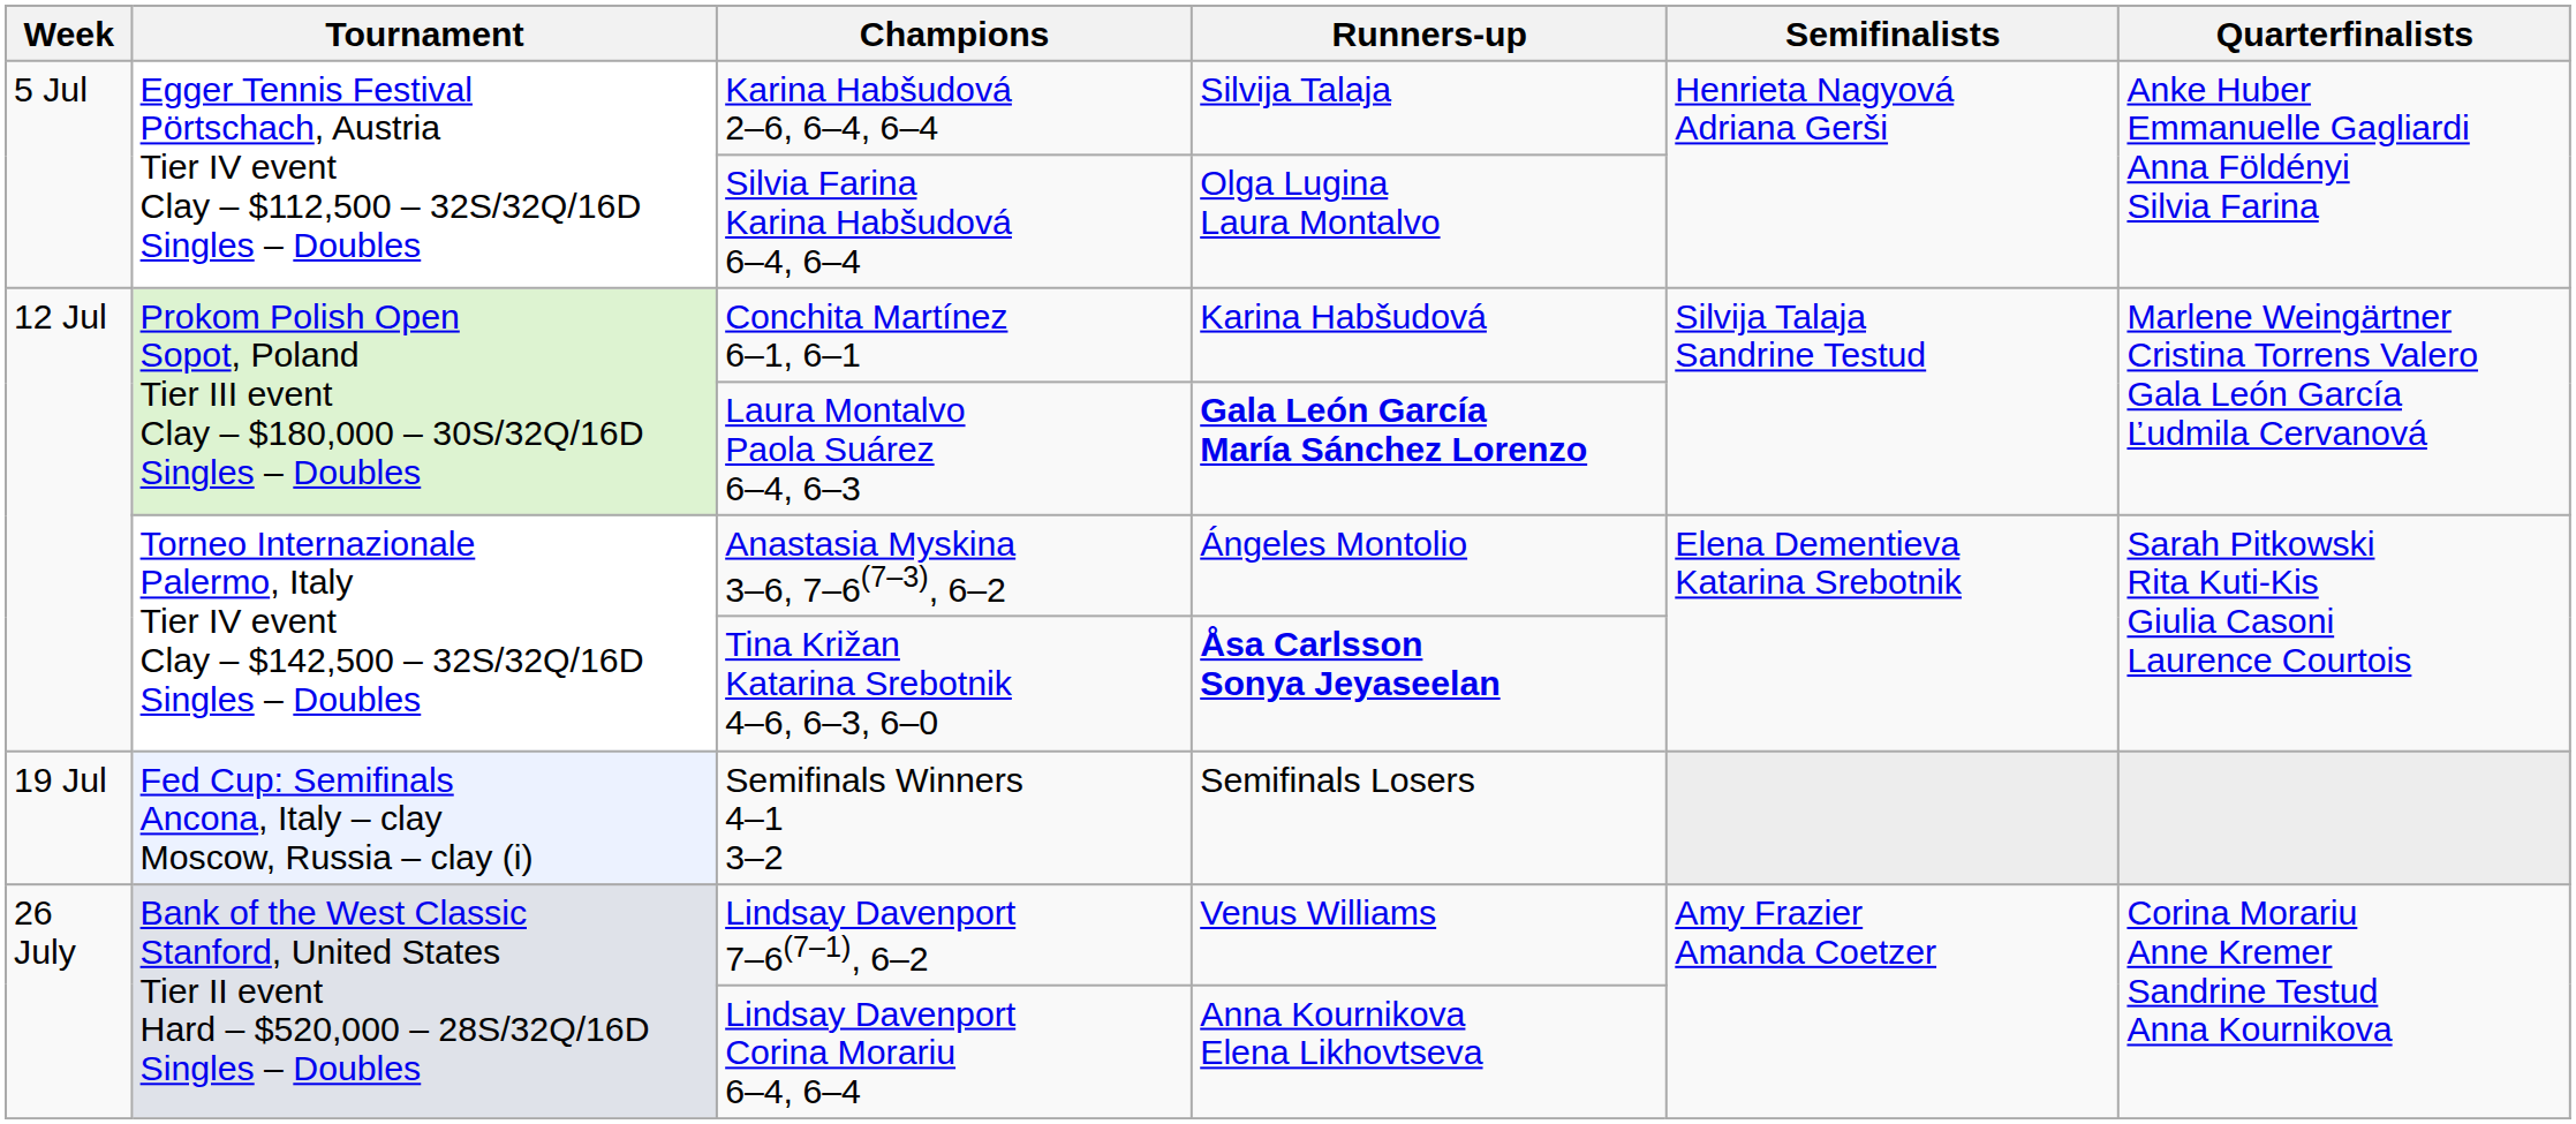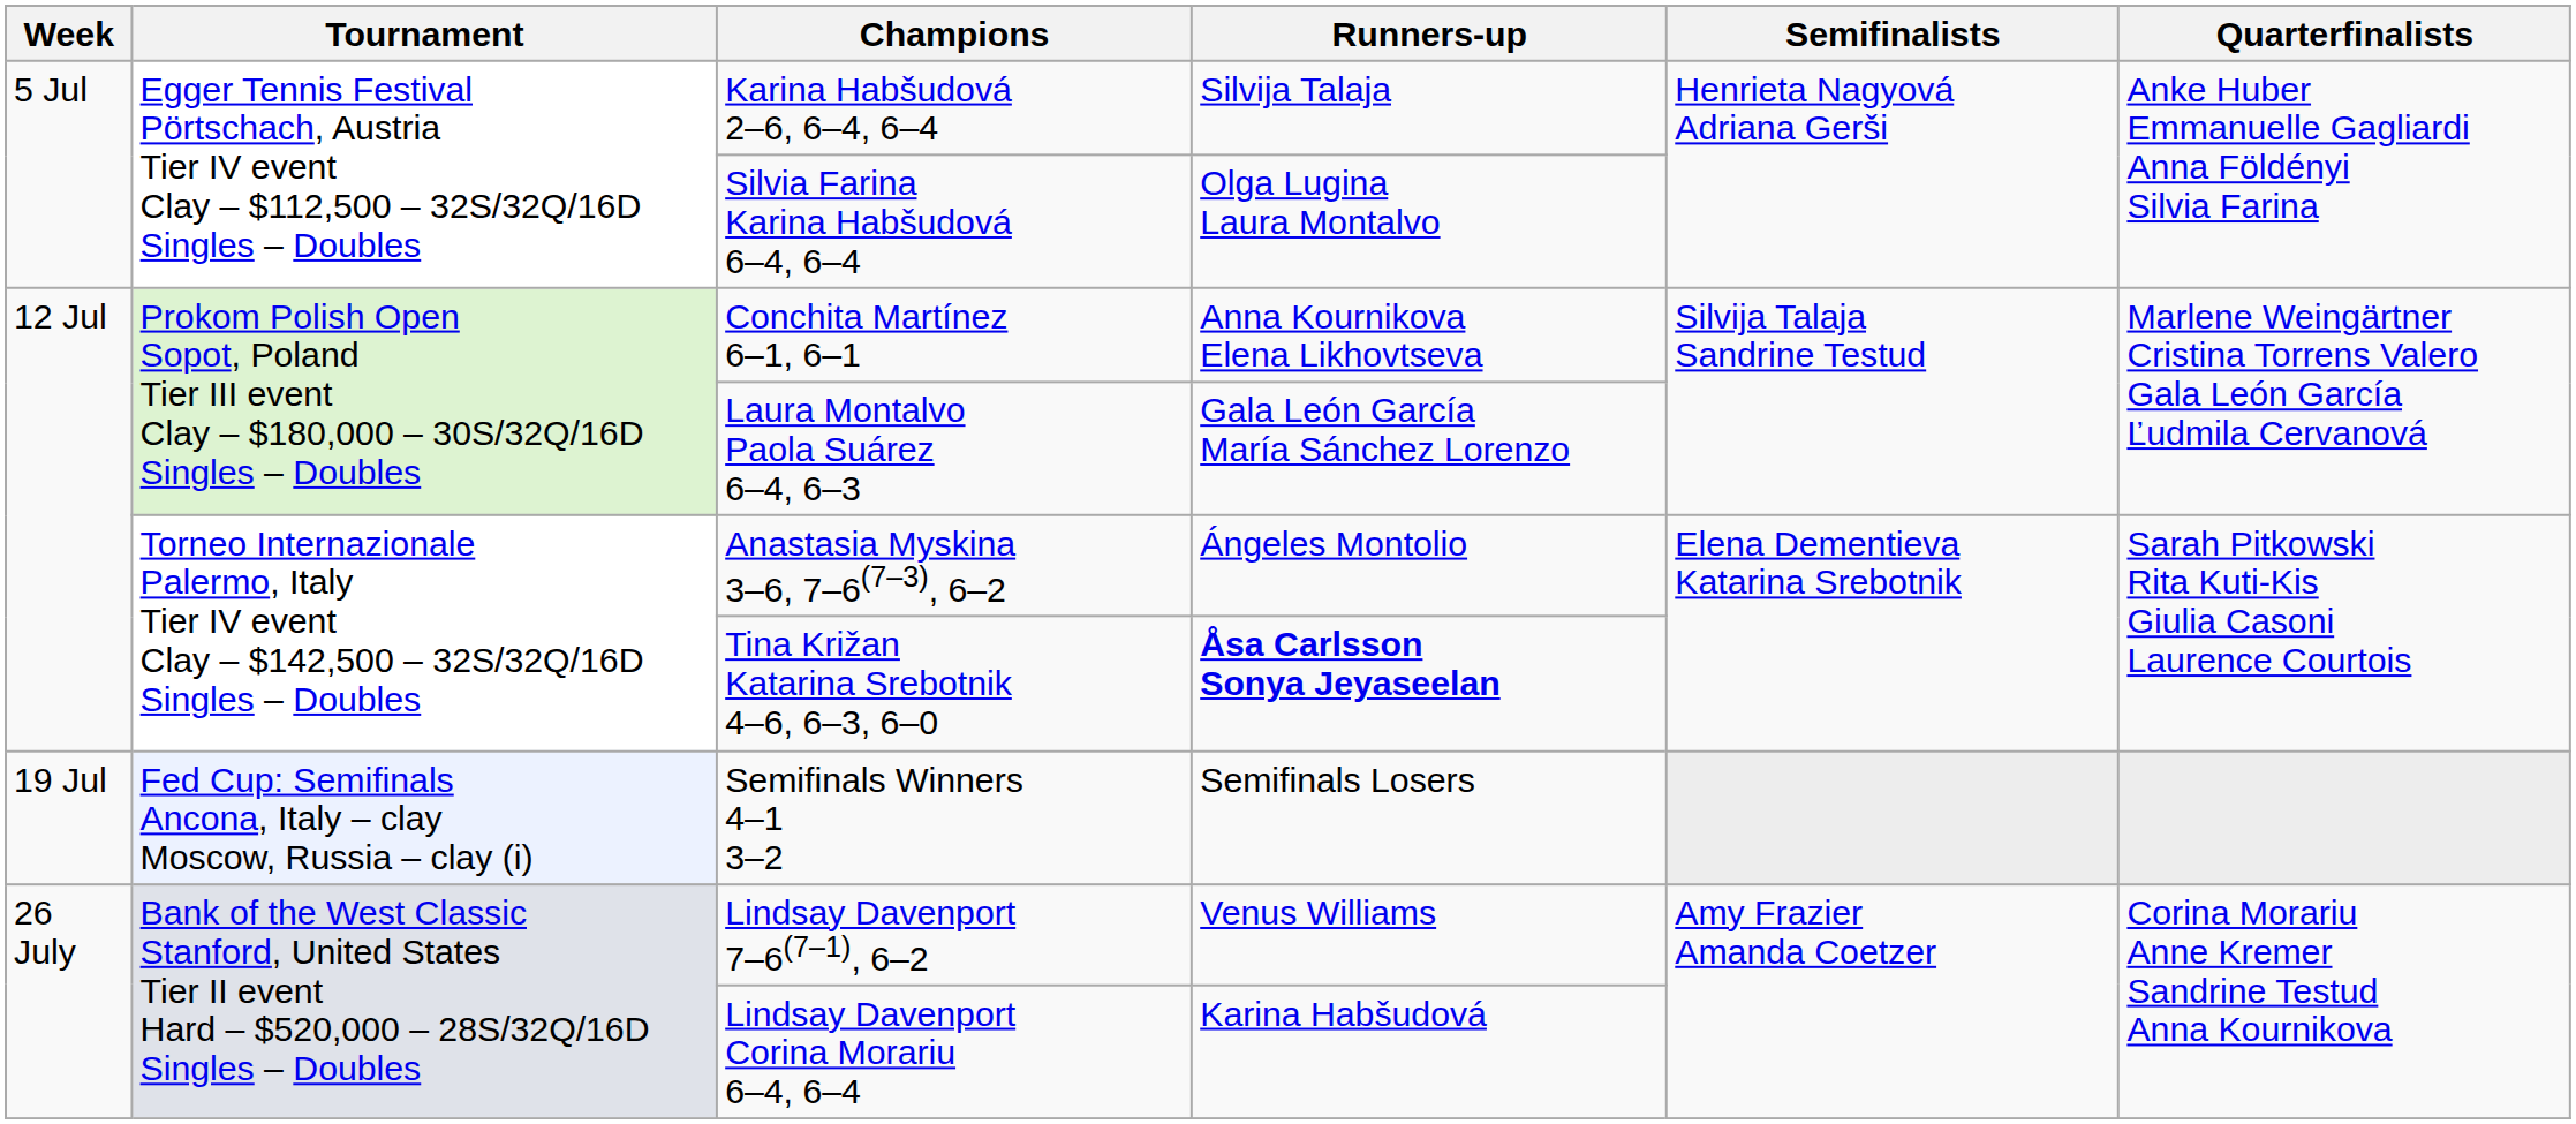 <table class=wikitable style=font-size:95%>
 <tr>
 <th style="width:48px;">Week</th>
 <th style="width:248px;">Tournament</th>
 <th style="width:200px;">Champions</th>
 <th style="width:200px;">Runners-up</th>
 <th style="width:190px;">Semifinalists</th>
 <th style="width:190px;">Quarterfinalists</th>
 </tr>
 <tr valign="top">
 <td rowspan=2>5 Jul</td>
 <td bgcolor=#FFFFFF rowspan=2><a href='#'>Egger Tennis Festival</a><br>  <a href='#'>Pörtschach</a>, Austria <br>Tier IV event <br> Clay – $112,500 – 32S/32Q/16D<br><a href='#'>Singles</a> – <a href='#'>Doubles</a></td>
 <td> <a href='#'>Karina Habšudová</a> <br> 2–6, 6–4, 6–4</td>
 <td> <a href='#'>Silvija Talaja</a></td>
 <td rowspan=2> <a href='#'>Henrieta Nagyová</a><br> <a href='#'>Adriana Gerši</a></td>
 <td rowspan=2> <a href='#'>Anke Huber</a>  <br>  <a href='#'>Emmanuelle Gagliardi</a> <br> <a href='#'>Anna Földényi</a><br>   <a href='#'>Silvia Farina</a></td>
 </tr>
 <tr valign="top">
 <td> <a href='#'>Silvia Farina</a> <br>  <a href='#'>Karina Habšudová</a><br>6–4, 6–4</td>
 <td> <a href='#'>Olga Lugina</a> <br>  <a href='#'>Laura Montalvo</a></td>
 </tr>
 <tr valign="top">
 <td rowspan=4>12 Jul</td>
 <td bgcolor=#DDF3D1 rowspan=2><a href='#'>Prokom Polish Open</a><br> <a href='#'>Sopot</a>, Poland <br>Tier III event <br> Clay – $180,000 – 30S/32Q/16D<br><a href='#'>Singles</a> – <a href='#'>Doubles</a></td>
 <td> <a href='#'>Conchita Martínez</a> <br> 6–1, 6–1</td>
-<td> <a href='#'>Karina Habšudová</a></td>
+<td> <a href='#'>Anna Kournikova</a> <br>  <a href='#'>Elena Likhovtseva</a></td>
 <td rowspan=2> <a href='#'>Silvija Talaja</a><br> <a href='#'>Sandrine Testud</a></td>
 <td rowspan=2> <a href='#'>Marlene Weingärtner</a>  <br>  <a href='#'>Cristina Torrens Valero</a> <br> <a href='#'>Gala León García</a><br>   <a href='#'>Ľudmila Cervanová</a></td>
 </tr>
 <tr valign="top">
 <td> <a href='#'>Laura Montalvo</a> <br>  <a href='#'>Paola Suárez</a><br>6–4, 6–3</td>
-<td><strong> <a href='#'>Gala León García</a> <br>  <a href='#'>María Sánchez Lorenzo</a></strong></td>
+<td> <a href='#'>Gala León García</a> <br>  <a href='#'>María Sánchez Lorenzo</a></td>
 </tr>
 <tr valign="top">
 <td bgcolor=#FFFFFF rowspan=2><a href='#'>Torneo Internazionale</a><br> <a href='#'>Palermo</a>, Italy <br>Tier IV event <br> Clay – $142,500 – 32S/32Q/16D<br><a href='#'>Singles</a> – <a href='#'>Doubles</a></td>
 <td> <a href='#'>Anastasia Myskina</a> <br> 3–6, 7–6<sup>(7–3)</sup>, 6–2</td>
 <td> <a href='#'>Ángeles Montolio</a></td>
 <td rowspan=2> <a href='#'>Elena Dementieva</a><br> <a href='#'>Katarina Srebotnik</a></td>
 <td rowspan=2> <a href='#'>Sarah Pitkowski</a>  <br>  <a href='#'>Rita Kuti-Kis</a> <br> <a href='#'>Giulia Casoni</a><br>   <a href='#'>Laurence Courtois</a></td>
 </tr>
 <tr valign="top">
 <td> <a href='#'>Tina Križan</a> <br>  <a href='#'>Katarina Srebotnik</a><br>4–6, 6–3, 6–0</td>
 <td><strong> <a href='#'>Åsa Carlsson</a> <br>  <a href='#'>Sonya Jeyaseelan</a></strong></td>
 </tr>
 <tr valign="top">
 <td rowspan=1>19 Jul</td>
 <td bgcolor=#ECF2FF><a href='#'>Fed Cup: Semifinals</a> <br> <a href='#'>Ancona</a>, Italy – clay<br> Moscow, Russia – clay (i)</td>
 <td>Semifinals Winners <br> 4–1 <br> 3–2</td>
 <td>Semifinals Losers <br><br></td>
 <td bgcolor=#ededed></td>
 <td bgcolor=#ededed></td>
 </tr>
 <tr valign="top">
 <td rowspan=2>26 July</td>
 <td bgcolor=#dfe2e9 rowspan=2><a href='#'>Bank of the West Classic</a><br> <a href='#'>Stanford</a>, United States <br>Tier II event <br> Hard – $520,000 – 28S/32Q/16D<br><a href='#'>Singles</a> – <a href='#'>Doubles</a></td>
 <td> <a href='#'>Lindsay Davenport</a> <br> 7–6<sup>(7–1)</sup>, 6–2</td>
 <td> <a href='#'>Venus Williams</a></td>
 <td rowspan=2> <a href='#'>Amy Frazier</a><br> <a href='#'>Amanda Coetzer</a></td>
 <td rowspan=2> <a href='#'>Corina Morariu</a>  <br>  <a href='#'>Anne Kremer</a> <br> <a href='#'>Sandrine Testud</a><br>   <a href='#'>Anna Kournikova</a></td>
 </tr>
 <tr valign="top">
 <td> <a href='#'>Lindsay Davenport</a> <br>  <a href='#'>Corina Morariu</a><br>6–4, 6–4</td>
-<td> <a href='#'>Anna Kournikova</a> <br>  <a href='#'>Elena Likhovtseva</a></td>
+<td> <a href='#'>Karina Habšudová</a></td>
 </tr>
 </table>
